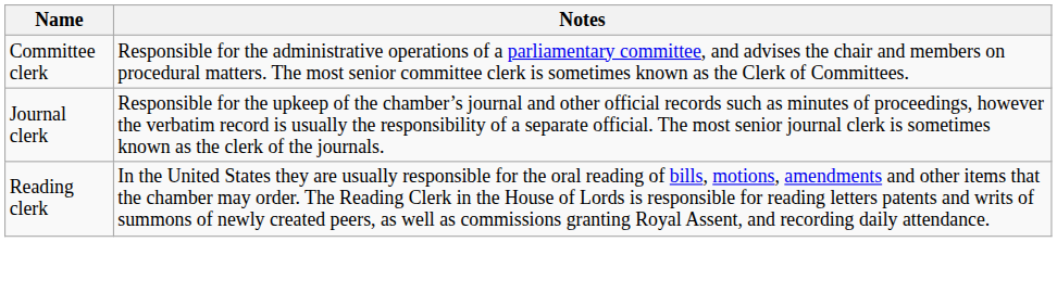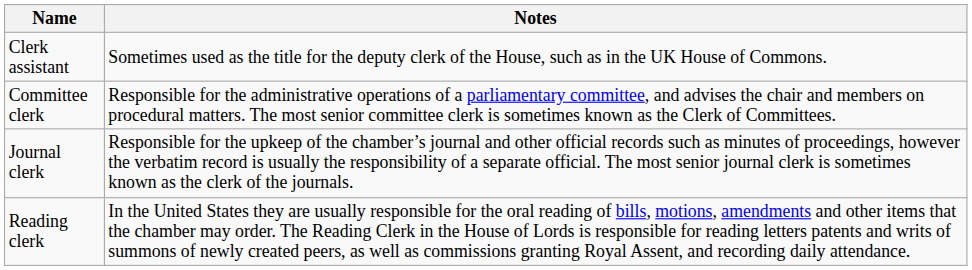 <table class="wikitable">
 <tr>
 <th>Name</th>
 <th>Notes</th>
+</tr>
+<tr>
+<td>Clerk assistant</td>
+<td>Sometimes used as the title for the deputy clerk of the House, such as in the UK House of Commons.</td>
 </tr>
 <tr>
 <td>Committee clerk</td>
 <td>Responsible for the administrative operations of a <a href='#'>parliamentary committee</a>, and advises the chair and members on procedural matters. The most senior committee clerk is sometimes known as the Clerk of Committees.</td>
 </tr>
 <tr>
 <td>Journal clerk</td>
 <td>Responsible for the upkeep of the chamber’s journal and other official records such as minutes of proceedings, however the verbatim record is usually the responsibility of a separate official. The most senior journal clerk is sometimes known as the clerk of the journals.</td>
 </tr>
 <tr>
 <td>Reading clerk</td>
 <td>In the United States they are usually responsible for the oral reading of <a href='#'>bills</a>, <a href='#'>motions</a>, <a href='#'>amendments</a> and other items that the chamber may order. The Reading Clerk in the House of Lords is responsible for reading letters patents and writs of summons of newly created peers, as well as commissions granting Royal Assent, and recording daily attendance.</td>
 </tr>
 </table>
